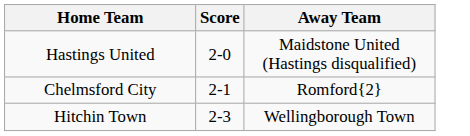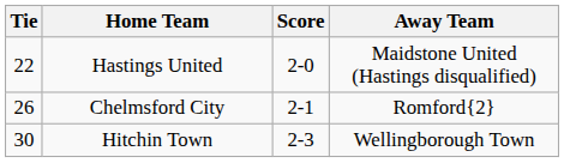 <table class="wikitable" style="text-align:center;">
 <tr>
+<th width=20>Tie</th>
 <th width=175>Home Team</th>
 <th width=20>Score</th>
 <th width=175>Away Team</th>
 </tr>
 <tr>
+<td>22</td>
 <td>Hastings United</td>
 <td>2-0</td>
 <td>Maidstone United (Hastings disqualified)</td>
 </tr>
 <tr>
+<td>26</td>
 <td>Chelmsford City</td>
 <td>2-1</td>
 <td>Romford{2}</td>
 </tr>
 <tr>
+<td>30</td>
 <td>Hitchin Town</td>
 <td>2-3</td>
 <td>Wellingborough Town</td>
 </tr>
 </table>
